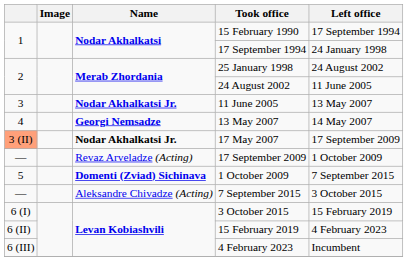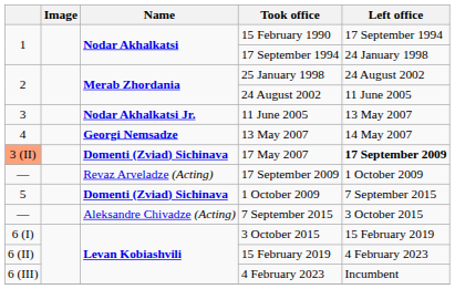 <table class="wikitable">
 <tr>
 <th></th>
 <th>Image</th>
 <th>Name</th>
 <th>Took office</th>
 <th>Left office</th>
 </tr>
 <tr>
 <td align="center" rowspan="2">1</td>
 <td rowspan="2"></td>
 <td rowspan="2"><strong><a href='#'>Nodar Akhalkatsi</a></strong></td>
 <td>15 February 1990</td>
 <td>17 September 1994</td>
 </tr>
 <tr>
 <td>17 September 1994</td>
 <td>24 January 1998</td>
 </tr>
 <tr>
 <td align="center" rowspan="2">2</td>
 <td rowspan="2"></td>
 <td rowspan="2"><strong><a href='#'>Merab Zhordania</a></strong></td>
 <td>25 January 1998</td>
 <td>24 August 2002</td>
 </tr>
 <tr>
 <td>24 August 2002</td>
 <td>11 June 2005</td>
 </tr>
 <tr>
 <td align="center">3</td>
 <td></td>
 <td><strong><a href='#'>Nodar Akhalkatsi Jr.</a></strong></td>
 <td>11 June 2005</td>
 <td>13 May 2007</td>
 </tr>
 <tr>
 <td align="center">4</td>
 <td></td>
 <td><strong><a href='#'>Georgi Nemsadze</a></strong></td>
 <td>13 May 2007</td>
 <td>14 May 2007</td>
 </tr>
 <tr>
 <td align="center" style="background: lightsalmon;">3 (II)</td>
 <td></td>
-<td><strong>Nodar Akhalkatsi Jr.</strong></td>
+<td><strong><a href='#'>Domenti (Zviad) Sichinava</a></strong></td>
 <td>17 May 2007</td>
-<td>17 September 2009</td>
+<td><strong>17 September 2009</strong></td>
 </tr>
 <tr>
 <td align="center">—</td>
 <td></td>
 <td><a href='#'>Revaz Arveladze</a> <em>(Acting)</em></td>
 <td>17 September 2009</td>
 <td>1 October 2009</td>
 </tr>
 <tr>
 <td align="center">5</td>
 <td></td>
 <td><strong><a href='#'>Domenti (Zviad) Sichinava</a></strong></td>
 <td>1 October 2009</td>
 <td>7 September 2015</td>
 </tr>
 <tr>
 <td align="center">—</td>
 <td></td>
 <td><a href='#'>Aleksandre Chivadze</a> <em>(Acting)</em></td>
 <td>7 September 2015</td>
 <td>3 October 2015</td>
 </tr>
 <tr>
 <td align="center">6 (I)</td>
 <td rowspan="3"></td>
 <td rowspan="3"><strong><a href='#'>Levan Kobiashvili</a></strong></td>
 <td>3 October 2015</td>
 <td>15 February 2019</td>
 </tr>
 <tr>
 <td>6 (II)</td>
 <td>15 February 2019</td>
 <td>4 February 2023</td>
 </tr>
 <tr>
 <td>6 (III)</td>
 <td>4 February 2023</td>
 <td>Incumbent</td>
 </tr>
 <tr>
 </tr>
 </table>
